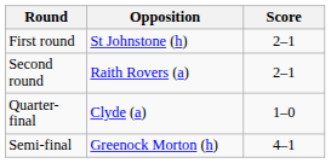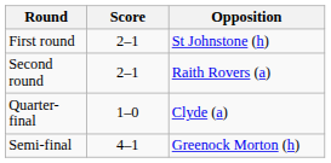 <table class="wikitable" style="text-align:left;margin-left:1em;float:right">
 <tr>
 <th width=80>Round</th>
+<th width=80>Score</th>
 <th width=160>Opposition</th>
-<th width=80>Score</th>
 </tr>
 <tr>
 <td>First round</td>
+<td align=center>2–1</td>
 <td><a href='#'>St Johnstone</a> (<a href='#'>h</a>)</td>
-<td align=center>2–1</td>
 </tr>
 <tr>
 <td>Second round</td>
+<td align=center>2–1</td>
 <td><a href='#'>Raith Rovers</a> (<a href='#'>a</a>)</td>
-<td align=center>2–1</td>
 </tr>
 <tr>
 <td>Quarter-final</td>
+<td align=center>1–0</td>
 <td><a href='#'>Clyde</a> (<a href='#'>a</a>)</td>
-<td align=center>1–0</td>
 </tr>
 <tr>
 <td>Semi-final</td>
+<td align=center>4–1</td>
 <td><a href='#'>Greenock Morton</a> (<a href='#'>h</a>)</td>
-<td align=center>4–1</td>
 </tr>
 </table>
